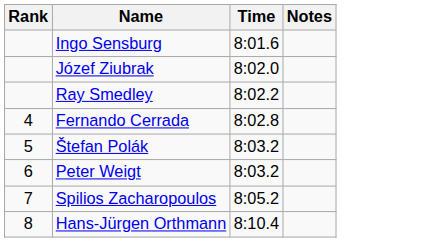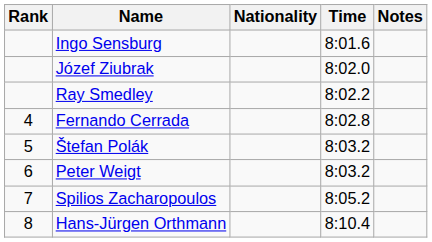 <table class="wikitable sortable" style="text-align:center">
 <tr>
 <th>Rank</th>
 <th>Name</th>
+<th>Nationality</th>
 <th>Time</th>
 <th>Notes</th>
 </tr>
 <tr>
 <td></td>
 <td align="left"><a href='#'>Ingo Sensburg</a></td>
+<td align=left></td>
 <td>8:01.6</td>
 <td></td>
 </tr>
 <tr>
 <td></td>
 <td align="left"><a href='#'>Józef Ziubrak</a></td>
+<td align=left></td>
 <td>8:02.0</td>
 <td></td>
 </tr>
 <tr>
 <td></td>
 <td align="left"><a href='#'>Ray Smedley</a></td>
+<td align=left></td>
 <td>8:02.2</td>
 <td></td>
 </tr>
 <tr>
 <td>4</td>
 <td align="left"><a href='#'>Fernando Cerrada</a></td>
+<td align=left></td>
 <td>8:02.8</td>
 <td></td>
 </tr>
 <tr>
 <td>5</td>
 <td align="left"><a href='#'>Štefan Polák</a></td>
+<td align=left></td>
 <td>8:03.2</td>
 <td></td>
 </tr>
 <tr>
 <td>6</td>
 <td align="left"><a href='#'>Peter Weigt</a></td>
+<td align=left></td>
 <td>8:03.2</td>
 <td></td>
 </tr>
 <tr>
 <td>7</td>
 <td align="left"><a href='#'>Spilios Zacharopoulos</a></td>
+<td align=left></td>
 <td>8:05.2</td>
 <td></td>
 </tr>
 <tr>
 <td>8</td>
 <td align="left"><a href='#'>Hans-Jürgen Orthmann</a></td>
+<td align=left></td>
 <td>8:10.4</td>
 <td></td>
 </tr>
 </table>
